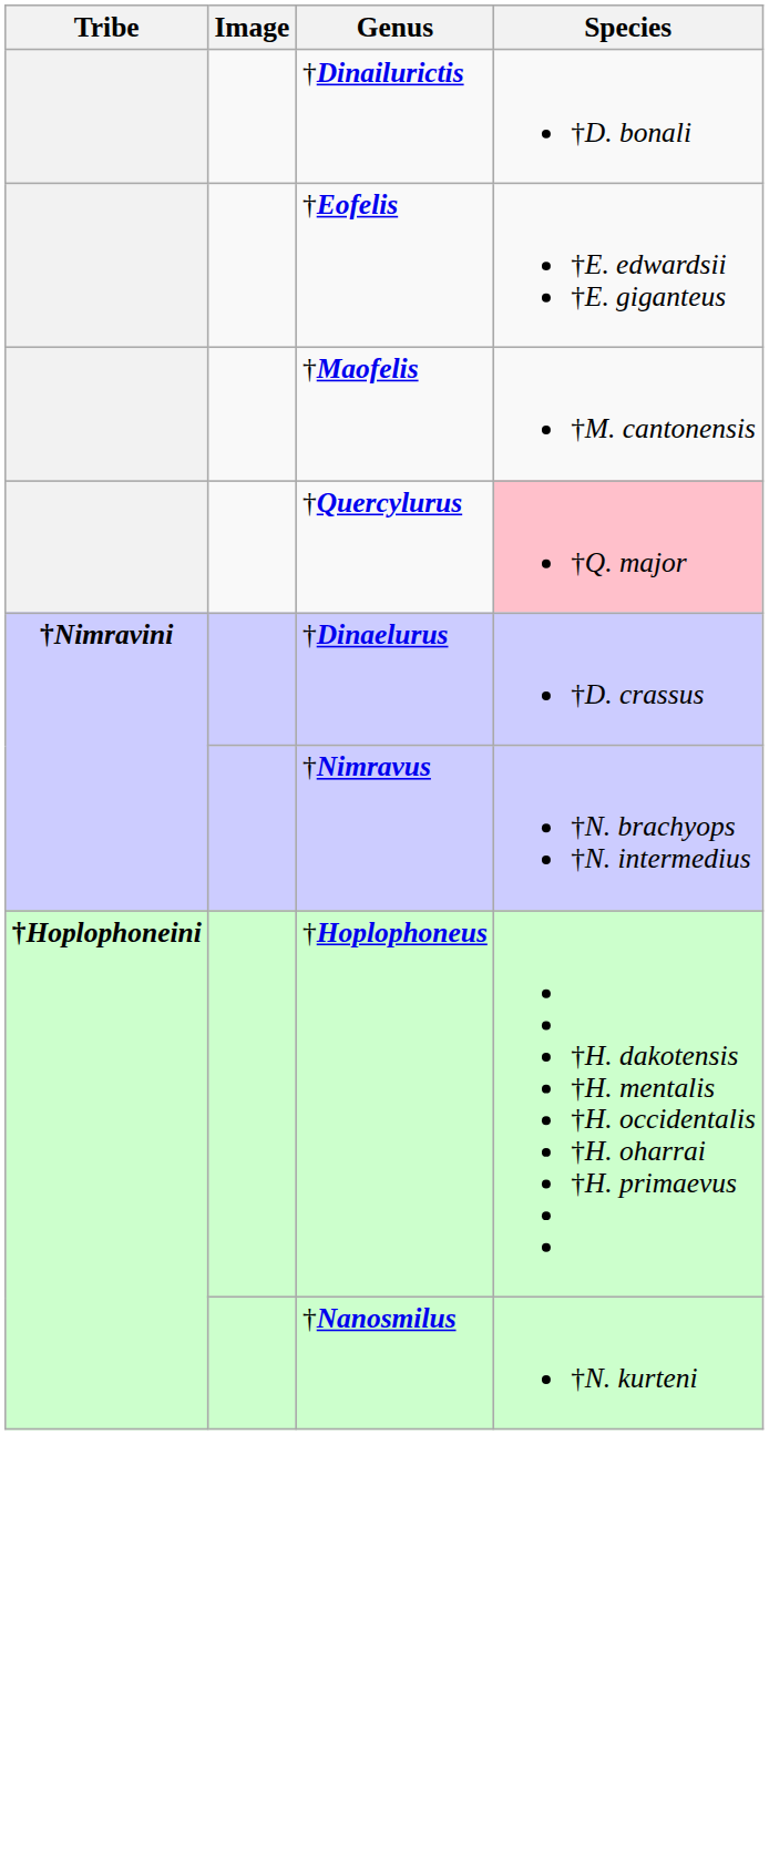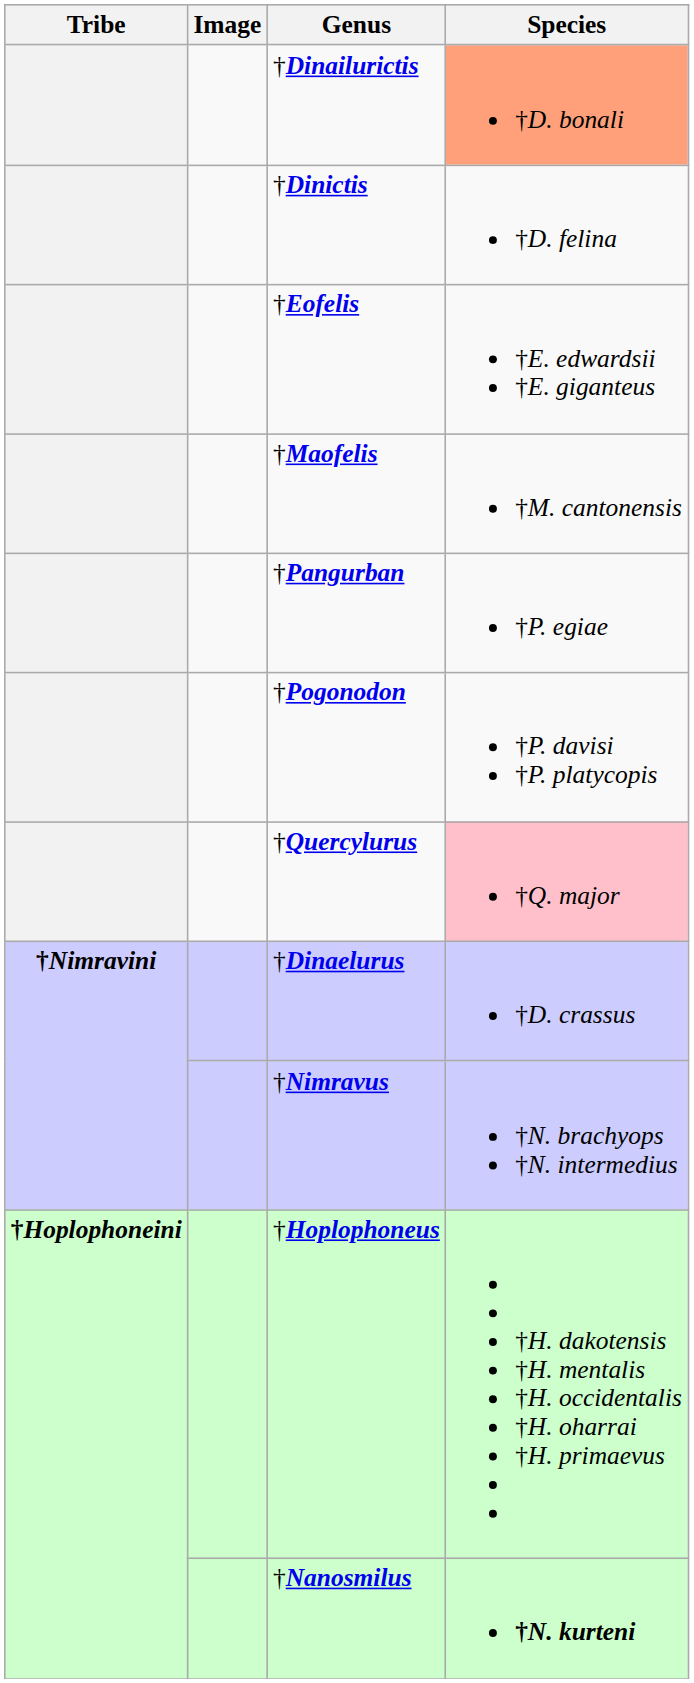 <table class="wikitable">
 <tr>
 <th>Tribe</th>
 <th>Image</th>
 <th>Genus</th>
 <th>Species</th>
 </tr>
 <tr style="vertical-align:top;">
 <th rowspan="1" style="text-align:center;"></th>
 <td></td>
 <td>†<strong><em><a href='#'>Dinailurictis</a></em></strong> </td>
-<td><br><ul><li>†<em>D. bonali</em></li></ul></td>
+<td style="background: lightsalmon;"><br><ul><li>†<em>D. bonali</em></li></ul></td>
+</tr>
+<tr style="vertical-align:top;">
+<th rowspan="1" style="text-align:center;"></th>
+<td></td>
+<td>†<strong><em><a href='#'>Dinictis</a></em></strong> </td>
+<td><br><ul><li>†<em>D. felina</em></li></ul></td>
 </tr>
 <tr style="vertical-align:top;">
 <th rowspan="1" style="text-align:center;"></th>
 <td></td>
 <td>†<strong><em><a href='#'>Eofelis</a></em></strong> </td>
 <td><br><ul><li>†<em>E. edwardsii</em></li><li>†<em>E. giganteus</em></li></ul></td>
 </tr>
 <tr style="vertical-align:top;">
 <th rowspan="1" style="text-align:center;"></th>
 <td></td>
 <td>†<strong><em><a href='#'>Maofelis</a></em></strong> </td>
 <td><br><ul><li>†<em>M. cantonensis</em></li></ul></td>
+</tr>
+<tr style="vertical-align:top;">
+<th rowspan="1" style="text-align:center;"></th>
+<td></td>
+<td>†<strong><em><a href='#'>Pangurban</a></em></strong> </td>
+<td><br><ul><li>†<em>P. egiae</em></li></ul></td>
+</tr>
+<tr style="vertical-align:top;">
+<th rowspan="1" style="text-align:center;"></th>
+<td></td>
+<td>†<strong><em><a href='#'>Pogonodon</a></em></strong> </td>
+<td><br><ul><li>†<em>P. davisi</em></li><li>†<em>P. platycopis</em></li></ul></td>
 </tr>
 <tr style="vertical-align:top;">
 <th rowspan="1" style="text-align:center;"></th>
 <td></td>
 <td>†<strong><em><a href='#'>Quercylurus</a></em></strong> </td>
 <td style="background: pink;"><br><ul><li>†<em>Q. major</em></li></ul></td>
 </tr>
 <tr style="vertical-align:top; background:#ccccFF;">
 <th rowspan="2" style="text-align:center; background:#ccccFF;">†<em>Nimravini</em></th>
 <td></td>
 <td>†<strong><em><a href='#'>Dinaelurus</a></em></strong> </td>
 <td><br><ul><li>†<em>D. crassus</em></li></ul></td>
 </tr>
 <tr style="vertical-align:top; background:#ccccFF;">
 <td></td>
 <td>†<strong><em><a href='#'>Nimravus</a></em></strong> </td>
 <td><br><ul><li>†<em>N. brachyops</em></li><li>†<em>N. intermedius</em></li></ul></td>
 </tr>
 <tr style="vertical-align:top; background:#ccFFcc;">
 <th rowspan="2" style="text-align:center; background:#ccFFcc;">†<em>Hoplophoneini</em></th>
 <td></td>
 <td>†<strong><em><a href='#'>Hoplophoneus</a></em></strong> <br></td>
 <td><br><ul><li></li><li></li><li>†<em>H. dakotensis</em></li><li>†<em>H. mentalis</em></li><li>†<em>H. occidentalis</em></li><li>†<em>H. oharrai</em></li><li>†<em>H. primaevus</em></li><li></li><li></li></ul></td>
 </tr>
 <tr style="vertical-align:top; background:#ccFFcc;">
 <td></td>
 <td>†<strong><em><a href='#'>Nanosmilus</a></em></strong> </td>
-<td><br><ul><li>†<em>N. kurteni</em></li></ul></td>
+<td><strong><br><ul><li>†<em>N. kurteni</em></li></ul></strong></td>
 </tr>
 </table>
